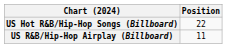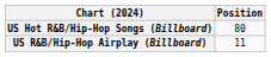 <table class="wikitable sortable plainrowheaders" style="text-align:center">
 <tr>
 <th scope="col">Chart (2024)</th>
 <th scope="col">Position</th>
 </tr>
 <tr>
 <th scope="row">US Hot R&B/Hip-Hop Songs (<em>Billboard</em>)</th>
-<td>22</td>
+<td>80</td>
 </tr>
 <tr>
 <th scope="row">US R&B/Hip-Hop Airplay (<em>Billboard</em>)</th>
 <td>11</td>
 </tr>
 </table>
